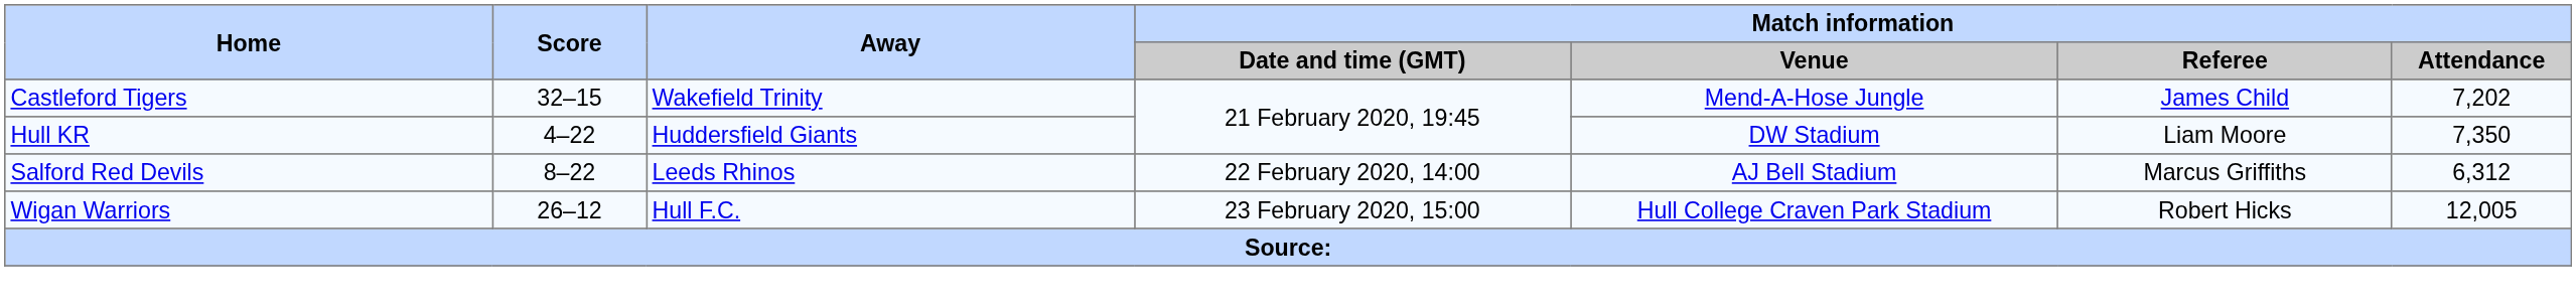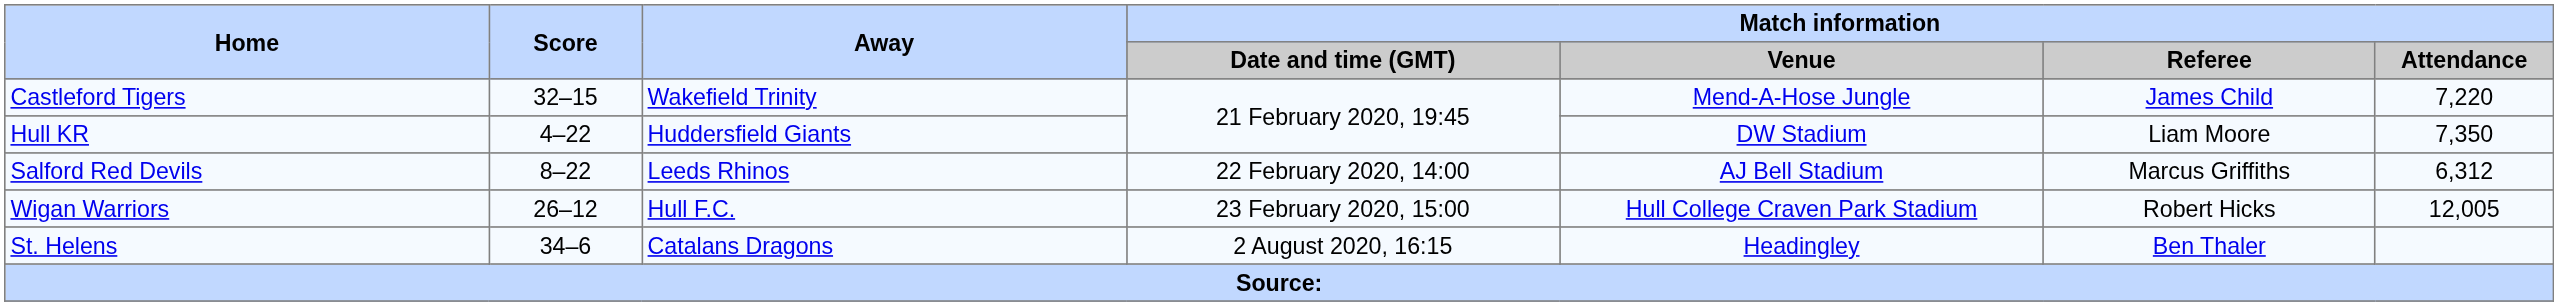 <table border=1 style="border-collapse:collapse; font-size:90%; text-align:center;" cellpadding=3 cellspacing=0 width=100%>
 <tr bgcolor=#C1D8FF>
 <th rowspan=2 width=19%>Home</th>
 <th rowspan=2 width=6%>Score</th>
 <th rowspan=2 width=19%>Away</th>
 <th colspan=4>Match information</th>
 </tr>
 <tr bgcolor=#CCCCCC>
 <th width=17%>Date and time (GMT)</th>
 <th width=19%>Venue</th>
 <th width=13%>Referee</th>
 <th width=7%>Attendance</th>
 </tr>
 <tr bgcolor=#F5FAFF>
 <td align=left> <a href='#'>Castleford Tigers</a></td>
 <td>32–15</td>
 <td align=left> <a href='#'>Wakefield Trinity</a></td>
 <td rowspan="2">21 February 2020, 19:45</td>
 <td><a href='#'>Mend-A-Hose Jungle</a></td>
 <td><a href='#'>James Child</a></td>
-<td>7,202</td>
+<td>7,220</td>
 </tr>
 <tr bgcolor=#F5FAFF>
 <td align=left> <a href='#'>Hull KR</a></td>
 <td>4–22</td>
 <td align=left> <a href='#'>Huddersfield Giants</a></td>
 <td><a href='#'>DW Stadium</a></td>
 <td>Liam Moore</td>
 <td>7,350</td>
 </tr>
 <tr bgcolor=#F5FAFF>
 <td align=left> <a href='#'>Salford Red Devils</a></td>
 <td>8–22</td>
 <td align=left> <a href='#'>Leeds Rhinos</a></td>
 <td>22 February 2020, 14:00</td>
 <td><a href='#'>AJ Bell Stadium</a></td>
 <td>Marcus Griffiths</td>
 <td>6,312</td>
 </tr>
 <tr bgcolor=#F5FAFF>
 <td align=left> <a href='#'>Wigan Warriors</a></td>
 <td>26–12</td>
 <td align=left> <a href='#'>Hull F.C.</a></td>
 <td>23 February 2020, 15:00</td>
 <td><a href='#'>Hull College Craven Park Stadium</a></td>
 <td>Robert Hicks</td>
 <td>12,005</td>
 </tr>
+<tr bgcolor=#F5FAFF>
+<td align=left> <a href='#'>St. Helens</a></td>
+<td>34–6</td>
+<td align=left> <a href='#'>Catalans Dragons</a></td>
+<td>2 August 2020, 16:15</td>
+<td><a href='#'>Headingley</a></td>
+<td><a href='#'>Ben Thaler</a></td>
+<td></td>
+</tr>
 <tr style="background:#c1d8ff;">
 <th colspan=7>Source:</th>
 </tr>
 </table>
